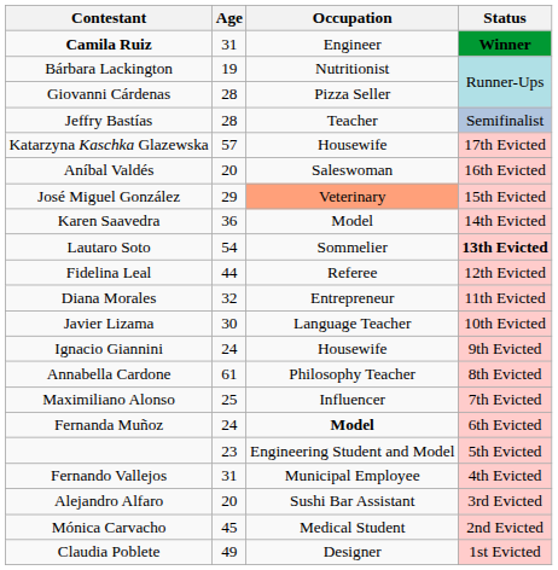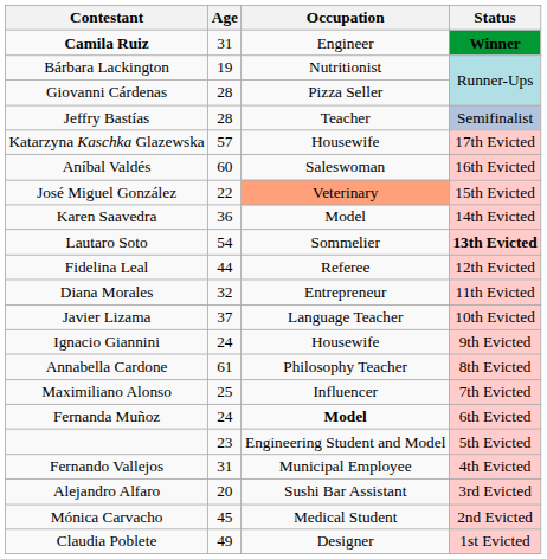 <table class="wikitable sortable plainrowheaders" style="text-align:center">
 <tr>
 <th>Contestant</th>
 <th>Age</th>
 <th>Occupation</th>
 <th>Status</th>
 </tr>
 <tr>
 <td><strong>Camila Ruiz</strong></td>
 <td>31</td>
 <td>Engineer</td>
 <td style="background:#093"><span><strong>Winner</strong></span></td>
 </tr>
 <tr>
 <td>Bárbara Lackington</td>
 <td>19</td>
 <td>Nutritionist</td>
 <td style="background:#B0E0E6" rowspan=2>Runner-Ups</td>
 </tr>
 <tr>
 <td>Giovanni Cárdenas</td>
 <td>28</td>
 <td>Pizza Seller</td>
 </tr>
 <tr>
 <td>Jeffry Bastías</td>
 <td>28</td>
 <td>Teacher</td>
 <td style="background:#B0C4DE">Semifinalist</td>
 </tr>
 <tr>
 <td>Katarzyna <em>Kaschka</em> Glazewska</td>
 <td>57</td>
 <td>Housewife</td>
 <td bgcolor=#ffcccb>17th Evicted</td>
 </tr>
 <tr>
 <td>Aníbal Valdés</td>
-<td>20</td>
+<td>60</td>
 <td>Saleswoman</td>
 <td bgcolor=#ffcccb>16th Evicted</td>
 </tr>
 <tr>
 <td>José Miguel González</td>
-<td>29</td>
+<td>22</td>
 <td style="background: lightsalmon;">Veterinary</td>
 <td bgcolor=#ffcccb>15th Evicted</td>
 </tr>
 <tr>
 <td>Karen Saavedra</td>
 <td>36</td>
 <td>Model</td>
 <td bgcolor=#ffcccb>14th Evicted</td>
 </tr>
 <tr>
 <td>Lautaro Soto</td>
 <td>54</td>
 <td>Sommelier</td>
 <td bgcolor=#ffcccb><strong>13th Evicted</strong></td>
 </tr>
 <tr>
 <td>Fidelina Leal</td>
 <td>44</td>
 <td>Referee</td>
 <td bgcolor=#ffcccb>12th Evicted</td>
 </tr>
 <tr>
 <td>Diana Morales</td>
 <td>32</td>
 <td>Entrepreneur</td>
 <td bgcolor=#ffcccb>11th Evicted</td>
 </tr>
 <tr>
 <td>Javier Lizama</td>
-<td>30</td>
+<td>37</td>
 <td>Language Teacher</td>
 <td bgcolor=#ffcccb>10th Evicted</td>
 </tr>
 <tr>
 <td>Ignacio Giannini</td>
 <td>24</td>
 <td>Housewife</td>
 <td bgcolor=#ffcccb>9th Evicted</td>
 </tr>
 <tr>
 <td>Annabella Cardone</td>
 <td>61</td>
 <td>Philosophy Teacher</td>
 <td bgcolor=#ffcccb>8th Evicted</td>
 </tr>
 <tr>
 <td>Maximiliano Alonso</td>
 <td>25</td>
 <td>Influencer</td>
 <td bgcolor=#ffcccb>7th Evicted</td>
 </tr>
 <tr>
 <td>Fernanda Muñoz</td>
 <td>24</td>
 <td><strong>Model</strong></td>
 <td bgcolor=#ffcccb>6th Evicted</td>
 </tr>
 <tr>
 <td></td>
 <td>23</td>
 <td>Engineering Student and Model</td>
 <td bgcolor=#ffcccb>5th Evicted</td>
 </tr>
 <tr>
 <td>Fernando Vallejos</td>
 <td>31</td>
 <td>Municipal Employee</td>
 <td bgcolor=#ffcccb>4th Evicted</td>
 </tr>
 <tr>
 <td>Alejandro Alfaro</td>
 <td>20</td>
 <td>Sushi Bar Assistant</td>
 <td bgcolor=#ffcccb>3rd Evicted</td>
 </tr>
 <tr>
 <td>Mónica Carvacho</td>
 <td>45</td>
 <td>Medical Student</td>
 <td bgcolor=#ffcccb>2nd Evicted</td>
 </tr>
 <tr>
 <td>Claudia Poblete</td>
 <td>49</td>
 <td>Designer</td>
 <td bgcolor=#ffcccb>1st Evicted</td>
 </tr>
 </table>
